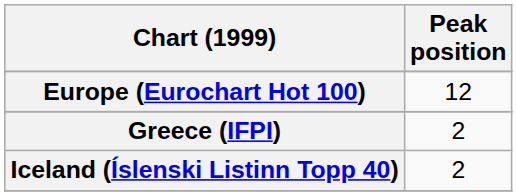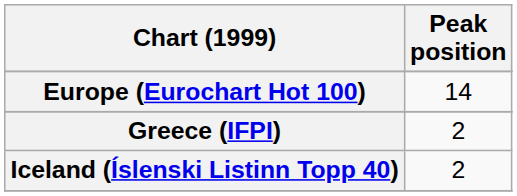 <table class="wikitable sortable plainrowheaders" style="text-align:center">
 <tr>
 <th>Chart (1999)</th>
 <th>Peak<br>position</th>
 </tr>
 <tr>
 </tr>
 <tr>
 </tr>
 <tr>
 </tr>
 <tr>
 <th scope="row">Europe (<a href='#'>Eurochart Hot 100</a>)</th>
-<td>12</td>
+<td>14</td>
 </tr>
 <tr>
 </tr>
 <tr>
 </tr>
 <tr>
 <th scope="row">Greece (<a href='#'>IFPI</a>)</th>
 <td>2</td>
 </tr>
 <tr>
 <th scope="row">Iceland (<a href='#'>Íslenski Listinn Topp 40</a>)</th>
 <td>2</td>
 </tr>
 <tr>
 </tr>
 <tr>
 </tr>
 <tr>
 </tr>
 <tr>
 </tr>
 <tr>
 </tr>
 <tr>
 </tr>
 <tr>
 </tr>
 <tr>
 </tr>
 </table>
